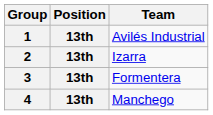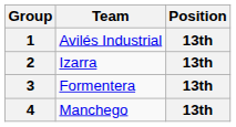 <table class="wikitable">
 <tr>
 <th>Group</th>
+<th>Team</th>
 <th>Position</th>
-<th>Team</th>
 </tr>
 <tr>
 <th>1</th>
+<td><a href='#'>Avilés Industrial</a></td>
 <th>13th</th>
-<td><a href='#'>Avilés Industrial</a></td>
 </tr>
 <tr>
 <th>2</th>
+<td><a href='#'>Izarra</a></td>
 <th>13th</th>
-<td><a href='#'>Izarra</a></td>
 </tr>
 <tr>
 <th>3</th>
+<td><a href='#'>Formentera</a></td>
 <th>13th</th>
-<td><a href='#'>Formentera</a></td>
 </tr>
 <tr>
 <th>4</th>
+<td><a href='#'>Manchego</a></td>
 <th>13th</th>
-<td><a href='#'>Manchego</a></td>
 </tr>
 </table>
